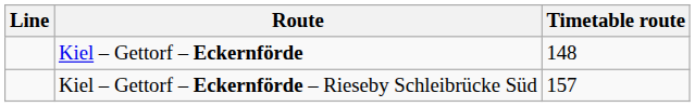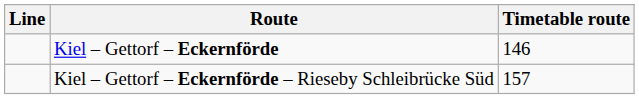 <table class="wikitable">
 <tr>
 <th>Line</th>
 <th>Route</th>
 <th>Timetable route</th>
 </tr>
 <tr>
 <td><strong></strong></td>
 <td><a href='#'>Kiel</a> – Gettorf – <strong>Eckernförde</strong></td>
-<td>148</td>
+<td>146</td>
 </tr>
 <tr>
 <td><strong></strong></td>
 <td>Kiel – Gettorf – <strong>Eckernförde</strong> – Rieseby Schleibrücke Süd</td>
 <td>157</td>
 </tr>
 </table>
